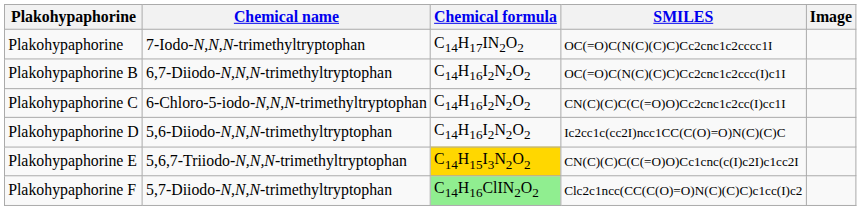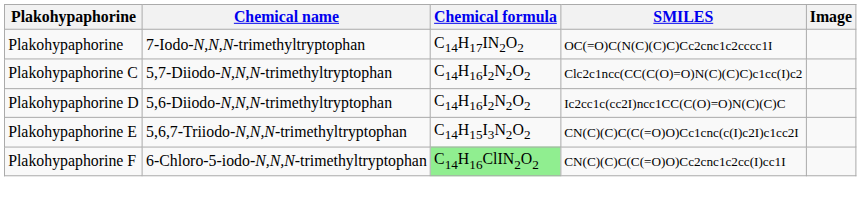 <table class=wikitable>
 <tr>
 <th>Plakohypaphorine</th>
 <th><a href='#'>Chemical name</a></th>
 <th><a href='#'>Chemical formula</a></th>
 <th><a href='#'>SMILES</a></th>
 <th>Image</th>
 </tr>
 <tr>
 <td>Plakohypaphorine</td>
 <td>7-Iodo-<em>N,N,N</em>-trimethyltryptophan</td>
 <td>C<sub>14</sub>H<sub>17</sub>IN<sub>2</sub>O<sub>2</sub></td>
 <td><small>OC(=O)C(N(C)(C)C)Cc2cnc1c2cccc1I</small></td>
 <td></td>
 </tr>
 <tr>
-<td>Plakohypaphorine B</td>
-<td>6,7-Diiodo-<em>N,N,N</em>-trimethyltryptophan</td>
+<td>Plakohypaphorine C</td>
+<td>5,7-Diiodo-<em>N,N,N</em>-trimethyltryptophan</td>
 <td>C<sub>14</sub>H<sub>16</sub>I<sub>2</sub>N<sub>2</sub>O<sub>2</sub></td>
-<td><small>OC(=O)C(N(C)(C)C)Cc2cnc1c2ccc(I)c1I</small></td>
-<td></td>
-</tr>
-<tr>
-<td>Plakohypaphorine C</td>
-<td>6-Chloro-5-iodo-<em>N,N,N</em>-trimethyltryptophan</td>
-<td>C<sub>14</sub>H<sub>16</sub>I<sub>2</sub>N<sub>2</sub>O<sub>2</sub></td>
-<td><small>CN(C)(C)C(C(=O)O)Cc2cnc1c2cc(I)cc1I</small></td>
+<td><small>Clc2c1ncc(CC(C(O)=O)N(C)(C)C)c1cc(I)c2</small></td>
 <td></td>
 </tr>
 <tr>
 <td>Plakohypaphorine D</td>
 <td>5,6-Diiodo-<em>N,N,N</em>-trimethyltryptophan</td>
 <td>C<sub>14</sub>H<sub>16</sub>I<sub>2</sub>N<sub>2</sub>O<sub>2</sub></td>
 <td><small>Ic2cc1c(cc2I)ncc1CC(C(O)=O)N(C)(C)C</small></td>
 <td></td>
 </tr>
 <tr>
 <td>Plakohypaphorine E</td>
 <td>5,6,7-Triiodo-<em>N,N,N</em>-trimethyltryptophan</td>
-<td style="background: gold;">C<sub>14</sub>H<sub>15</sub>I<sub>3</sub>N<sub>2</sub>O<sub>2</sub></td>
+<td>C<sub>14</sub>H<sub>15</sub>I<sub>3</sub>N<sub>2</sub>O<sub>2</sub></td>
 <td><small>CN(C)(C)C(C(=O)O)Cc1cnc(c(I)c2I)c1cc2I</small></td>
 <td></td>
 </tr>
 <tr>
 <td>Plakohypaphorine F</td>
-<td>5,7-Diiodo-<em>N,N,N</em>-trimethyltryptophan</td>
+<td>6-Chloro-5-iodo-<em>N,N,N</em>-trimethyltryptophan</td>
 <td style="background: lightgreen;">C<sub>14</sub>H<sub>16</sub>ClIN<sub>2</sub>O<sub>2</sub></td>
-<td><small>Clc2c1ncc(CC(C(O)=O)N(C)(C)C)c1cc(I)c2</small></td>
+<td><small>CN(C)(C)C(C(=O)O)Cc2cnc1c2cc(I)cc1I</small></td>
 <td></td>
 </tr>
 </table>
